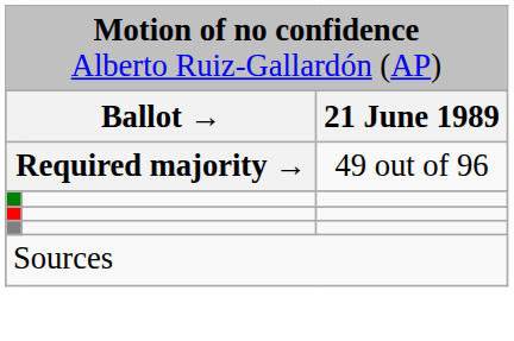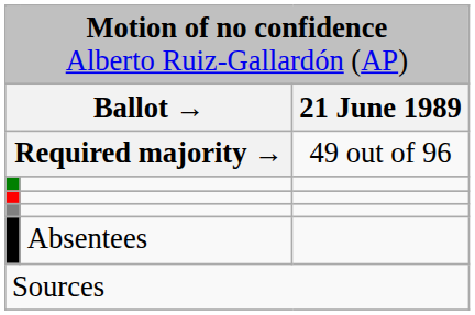 <table class="wikitable" style="text-align:center;">
 <tr>
 <td colspan="3" align="center" bgcolor="#C0C0C0"><strong>Motion of no confidence</strong><br><a href='#'>Alberto Ruiz-Gallardón</a> (<a href='#'>AP</a>)</td>
 </tr>
 <tr>
 <th colspan="2" width="150px">Ballot →</th>
 <th>21 June 1989</th>
 </tr>
 <tr>
 <th colspan="2">Required majority →</th>
 <td>49 out of 96 </td>
 </tr>
 <tr>
 <th width="1px" style="background:green;"></th>
 <td align="left"></td>
 <td></td>
 </tr>
 <tr>
 <th style="color:inherit;background:red;"></th>
 <td align="left"></td>
 <td></td>
 </tr>
 <tr>
 <th style="color:inherit;background:gray;"></th>
 <td align="left"></td>
 <td></td>
 </tr>
 <tr>
+<th style="color:inherit;background:black;"></th>
+<td align="left"><span>Absentees</span></td>
+<td></td>
+</tr>
+<tr>
 <td align="left" colspan="3">Sources</td>
 </tr>
 </table>
